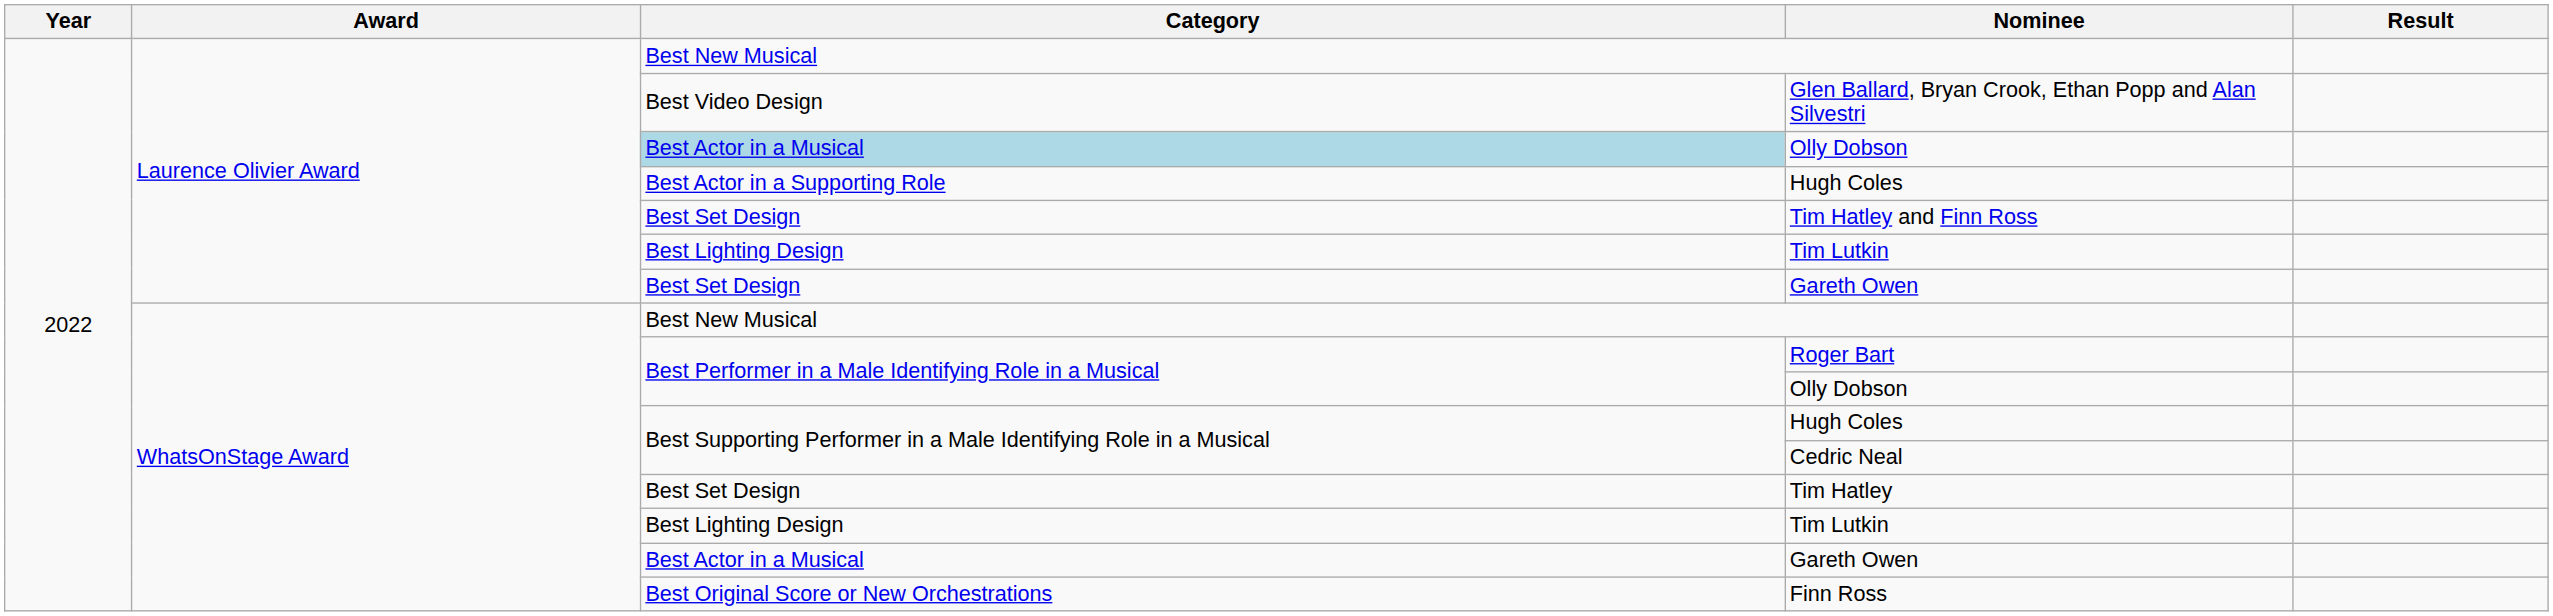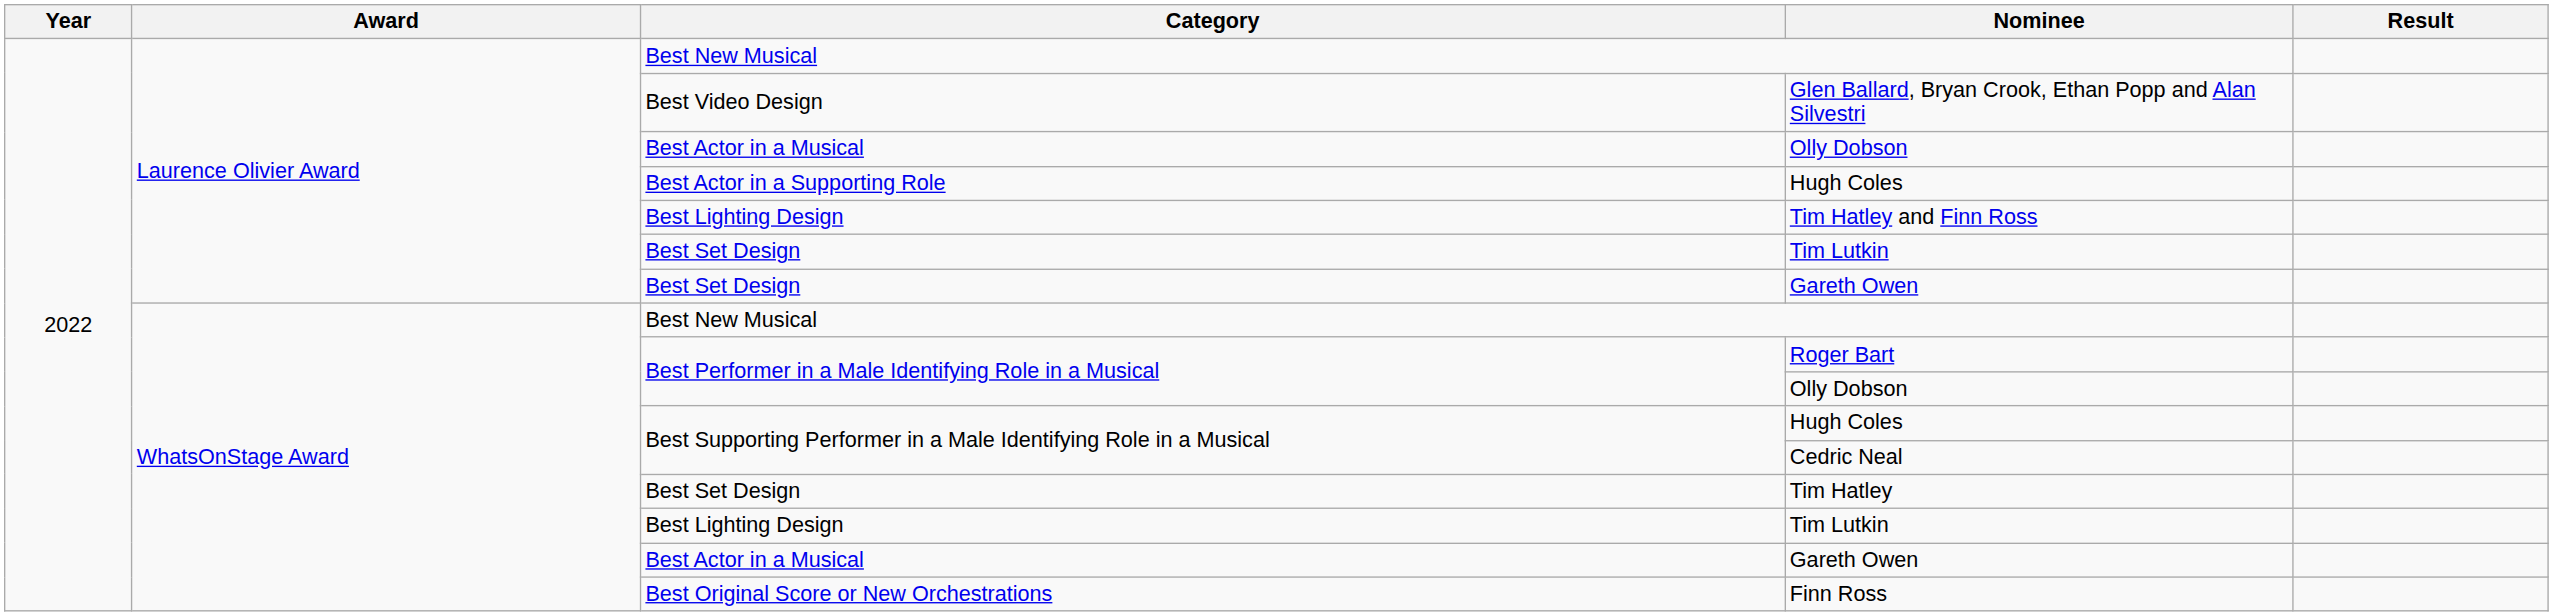 <table class="wikitable" width="95%">
 <tr>
 <th width="5%">Year</th>
 <th width="20%">Award</th>
 <th width="45%">Category</th>
 <th width="20%">Nominee</th>
 <th width="10%">Result</th>
 </tr>
 <tr>
 <td rowspan="16" align="center">2022</td>
 <td rowspan="7"><a href='#'>Laurence Olivier Award</a></td>
 <td colspan="2"><a href='#'>Best New Musical</a></td>
 <td></td>
 </tr>
 <tr>
 <td>Best Video Design</td>
 <td><a href='#'>Glen Ballard</a>, Bryan Crook, Ethan Popp and <a href='#'>Alan Silvestri</a></td>
 <td></td>
 </tr>
 <tr>
-<td style="background: lightblue;"><a href='#'>Best Actor in a Musical</a></td>
+<td><a href='#'>Best Actor in a Musical</a></td>
 <td><a href='#'>Olly Dobson</a></td>
 <td></td>
 </tr>
 <tr>
 <td><a href='#'>Best Actor in a Supporting Role</a></td>
 <td>Hugh Coles</td>
 <td></td>
 </tr>
 <tr>
-<td><a href='#'>Best Set Design</a></td>
+<td><a href='#'>Best Lighting Design</a></td>
 <td><a href='#'>Tim Hatley</a> and <a href='#'>Finn Ross</a></td>
 <td></td>
 </tr>
 <tr>
-<td><a href='#'>Best Lighting Design</a></td>
+<td><a href='#'>Best Set Design</a></td>
 <td><a href='#'>Tim Lutkin</a></td>
 <td></td>
 </tr>
 <tr>
 <td><a href='#'>Best Set Design</a></td>
 <td><a href='#'>Gareth Owen</a></td>
 <td></td>
 </tr>
 <tr>
 <td rowspan="9"><a href='#'>WhatsOnStage Award</a></td>
 <td colspan="2">Best New Musical</td>
 <td></td>
 </tr>
 <tr>
 <td rowspan="2"><a href='#'>Best Performer in a Male Identifying Role in a Musical</a></td>
 <td><a href='#'>Roger Bart</a></td>
 <td></td>
 </tr>
 <tr>
 <td>Olly Dobson</td>
 <td></td>
 </tr>
 <tr>
 <td rowspan="2">Best Supporting Performer in a Male Identifying Role in a Musical</td>
 <td>Hugh Coles</td>
 <td></td>
 </tr>
 <tr>
 <td>Cedric Neal</td>
 <td></td>
 </tr>
 <tr>
 <td>Best Set Design</td>
 <td>Tim Hatley</td>
 <td></td>
 </tr>
 <tr>
 <td>Best Lighting Design</td>
 <td>Tim Lutkin</td>
 <td></td>
 </tr>
 <tr>
 <td><a href='#'>Best Actor in a Musical</a></td>
 <td>Gareth Owen</td>
 <td></td>
 </tr>
 <tr>
 <td><a href='#'>Best Original Score or New Orchestrations</a></td>
 <td>Finn Ross</td>
 <td></td>
 </tr>
 </table>
